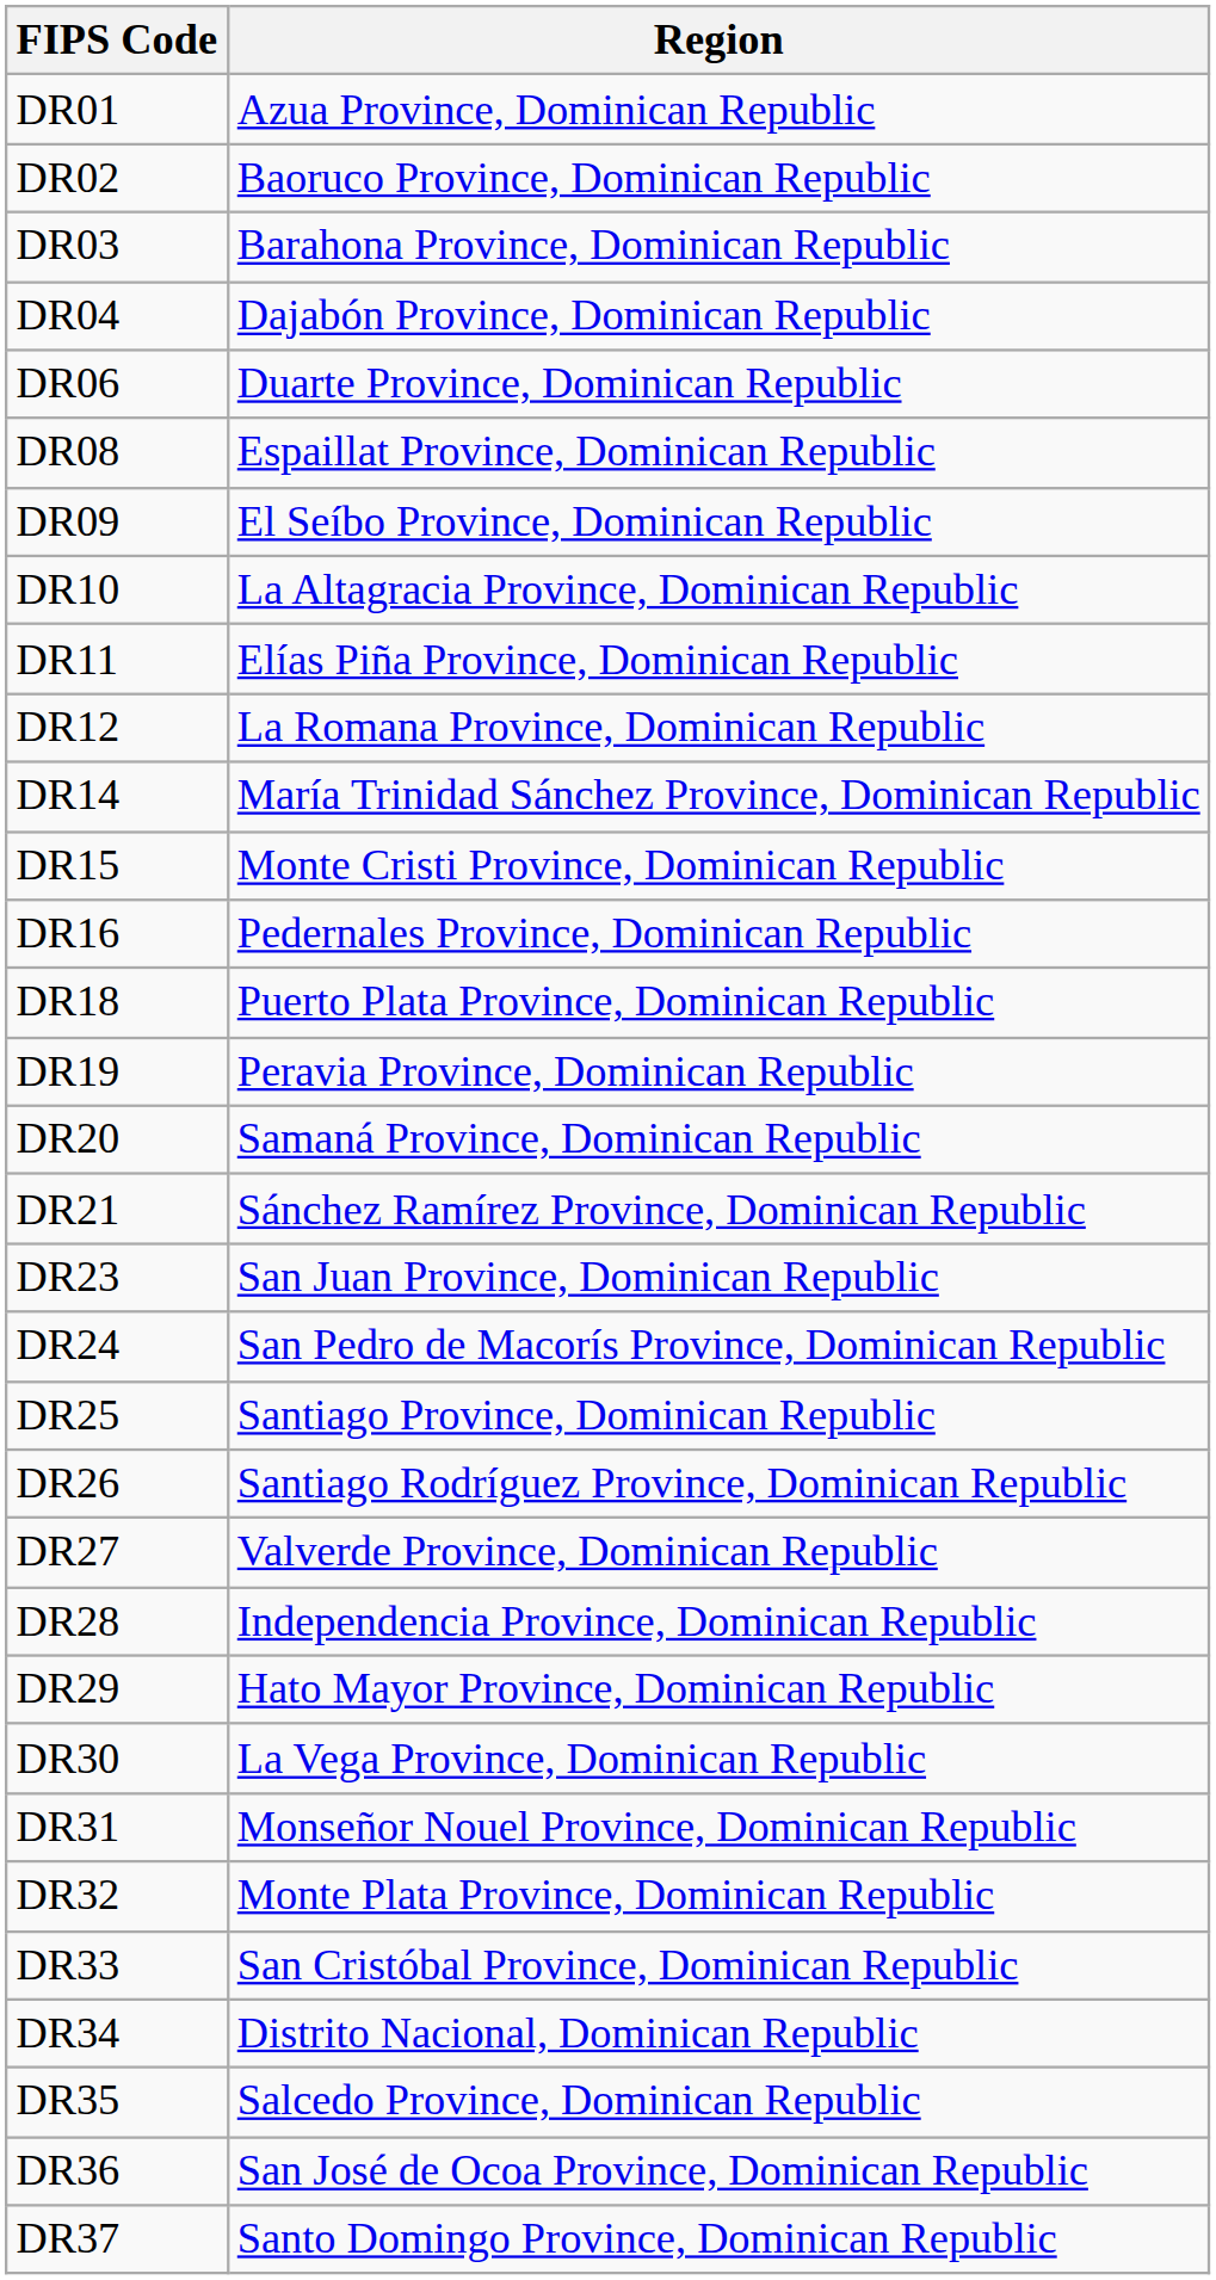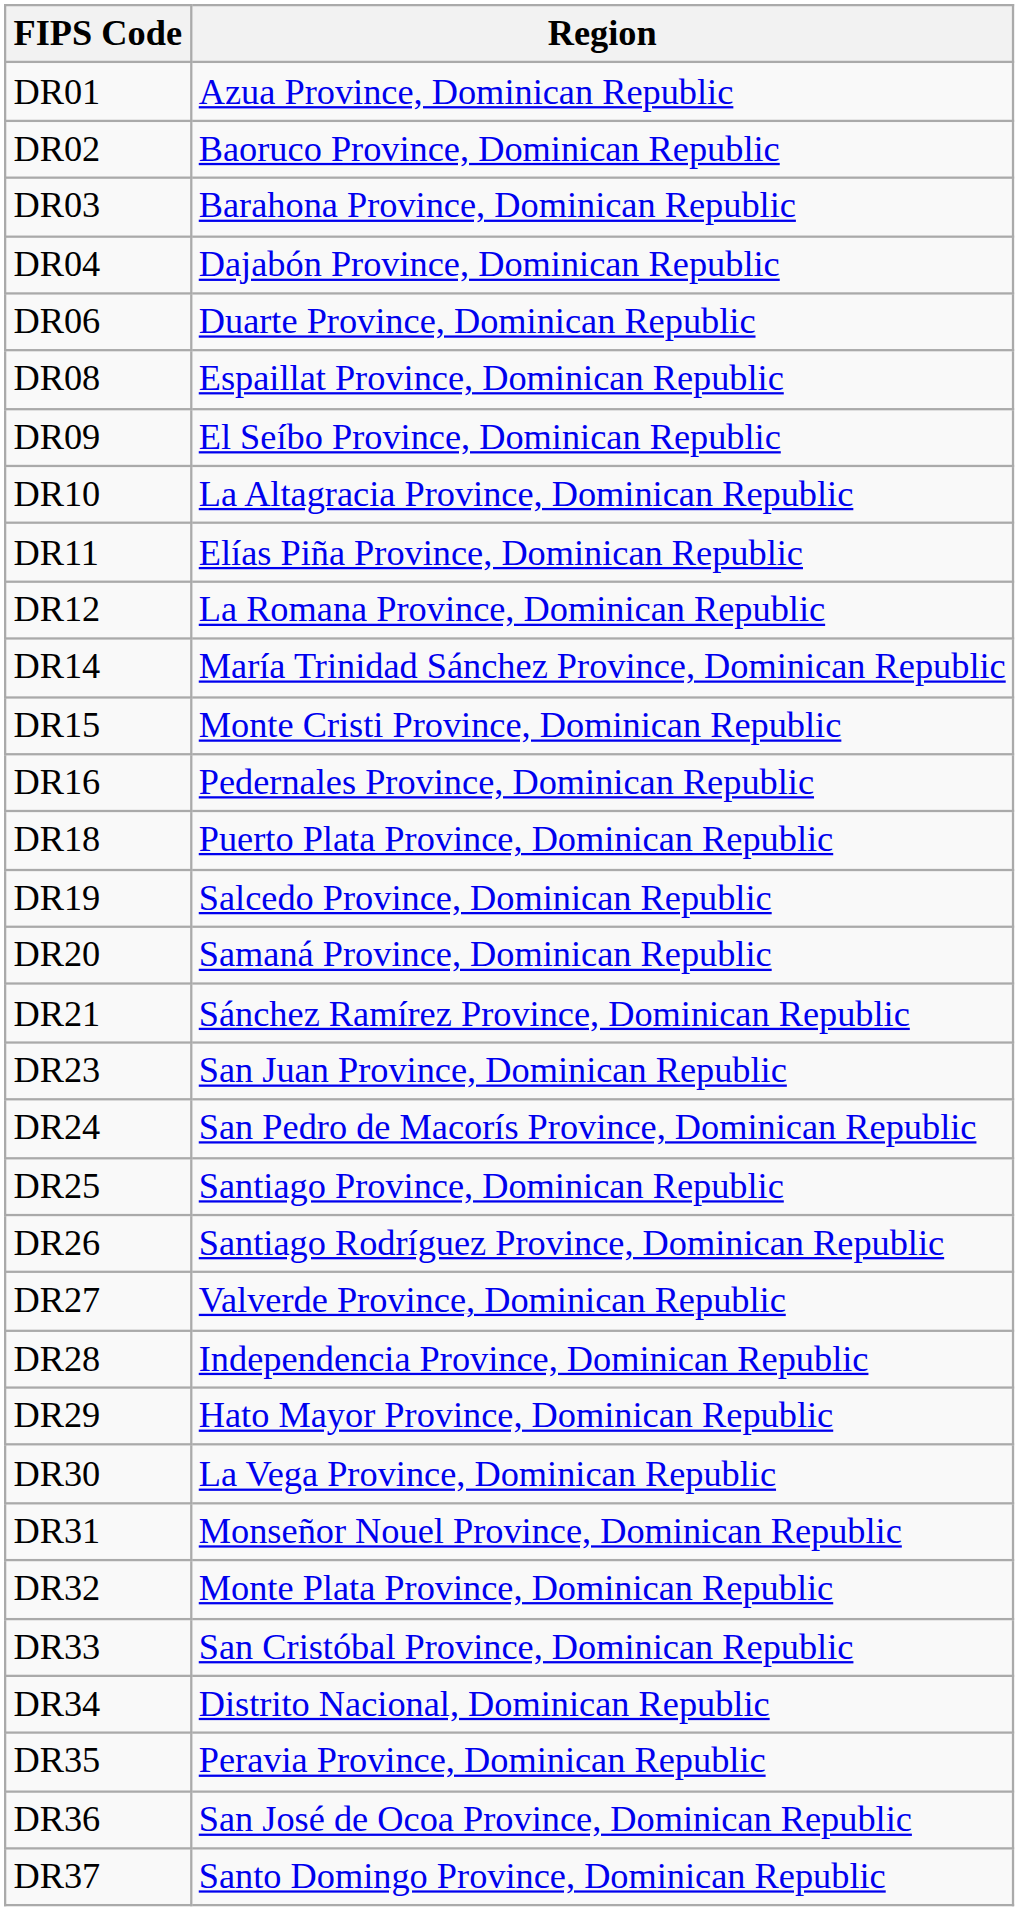 <table class="wikitable">
 <tr>
 <th>FIPS Code</th>
 <th>Region</th>
 </tr>
 <tr>
 <td>DR01</td>
 <td><a href='#'>Azua Province, Dominican Republic</a></td>
 </tr>
 <tr>
 <td>DR02</td>
 <td><a href='#'>Baoruco Province, Dominican Republic</a></td>
 </tr>
 <tr>
 <td>DR03</td>
 <td><a href='#'>Barahona Province, Dominican Republic</a></td>
 </tr>
 <tr>
 <td>DR04</td>
 <td><a href='#'>Dajabón Province, Dominican Republic</a></td>
 </tr>
 <tr>
 <td>DR06</td>
 <td><a href='#'>Duarte Province, Dominican Republic</a></td>
 </tr>
 <tr>
 <td>DR08</td>
 <td><a href='#'>Espaillat Province, Dominican Republic</a></td>
 </tr>
 <tr>
 <td>DR09</td>
 <td><a href='#'>El Seíbo Province, Dominican Republic</a></td>
 </tr>
 <tr>
 <td>DR10</td>
 <td><a href='#'>La Altagracia Province, Dominican Republic</a></td>
 </tr>
 <tr>
 <td>DR11</td>
 <td><a href='#'>Elías Piña Province, Dominican Republic</a></td>
 </tr>
 <tr>
 <td>DR12</td>
 <td><a href='#'>La Romana Province, Dominican Republic</a></td>
 </tr>
 <tr>
 <td>DR14</td>
 <td><a href='#'>María Trinidad Sánchez Province, Dominican Republic</a></td>
 </tr>
 <tr>
 <td>DR15</td>
 <td><a href='#'>Monte Cristi Province, Dominican Republic</a></td>
 </tr>
 <tr>
 <td>DR16</td>
 <td><a href='#'>Pedernales Province, Dominican Republic</a></td>
 </tr>
 <tr>
 <td>DR18</td>
 <td><a href='#'>Puerto Plata Province, Dominican Republic</a></td>
 </tr>
 <tr>
 <td>DR19</td>
-<td><a href='#'>Peravia Province, Dominican Republic</a></td>
+<td><a href='#'>Salcedo Province, Dominican Republic</a></td>
 </tr>
 <tr>
 <td>DR20</td>
 <td><a href='#'>Samaná Province, Dominican Republic</a></td>
 </tr>
 <tr>
 <td>DR21</td>
 <td><a href='#'>Sánchez Ramírez Province, Dominican Republic</a></td>
 </tr>
 <tr>
 <td>DR23</td>
 <td><a href='#'>San Juan Province, Dominican Republic</a></td>
 </tr>
 <tr>
 <td>DR24</td>
 <td><a href='#'>San Pedro de Macorís Province, Dominican Republic</a></td>
 </tr>
 <tr>
 <td>DR25</td>
 <td><a href='#'>Santiago Province, Dominican Republic</a></td>
 </tr>
 <tr>
 <td>DR26</td>
 <td><a href='#'>Santiago Rodríguez Province, Dominican Republic</a></td>
 </tr>
 <tr>
 <td>DR27</td>
 <td><a href='#'>Valverde Province, Dominican Republic</a></td>
 </tr>
 <tr>
 <td>DR28</td>
 <td><a href='#'>Independencia Province, Dominican Republic</a></td>
 </tr>
 <tr>
 <td>DR29</td>
 <td><a href='#'>Hato Mayor Province, Dominican Republic</a></td>
 </tr>
 <tr>
 <td>DR30</td>
 <td><a href='#'>La Vega Province, Dominican Republic</a></td>
 </tr>
 <tr>
 <td>DR31</td>
 <td><a href='#'>Monseñor Nouel Province, Dominican Republic</a></td>
 </tr>
 <tr>
 <td>DR32</td>
 <td><a href='#'>Monte Plata Province, Dominican Republic</a></td>
 </tr>
 <tr>
 <td>DR33</td>
 <td><a href='#'>San Cristóbal Province, Dominican Republic</a></td>
 </tr>
 <tr>
 <td>DR34</td>
 <td><a href='#'>Distrito Nacional, Dominican Republic</a></td>
 </tr>
 <tr>
 <td>DR35</td>
-<td><a href='#'>Salcedo Province, Dominican Republic</a></td>
+<td><a href='#'>Peravia Province, Dominican Republic</a></td>
 </tr>
 <tr>
 <td>DR36</td>
 <td><a href='#'>San José de Ocoa Province, Dominican Republic</a></td>
 </tr>
 <tr>
 <td>DR37</td>
 <td><a href='#'>Santo Domingo Province, Dominican Republic</a></td>
 </tr>
 </table>
